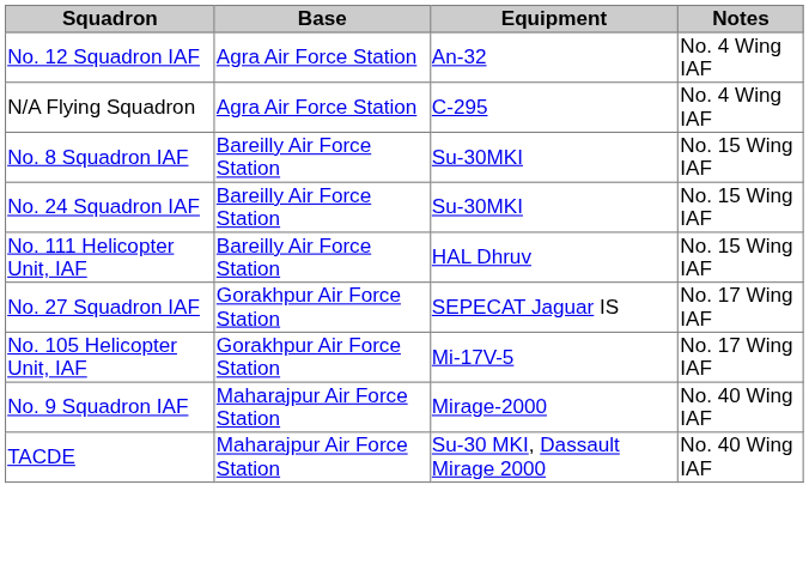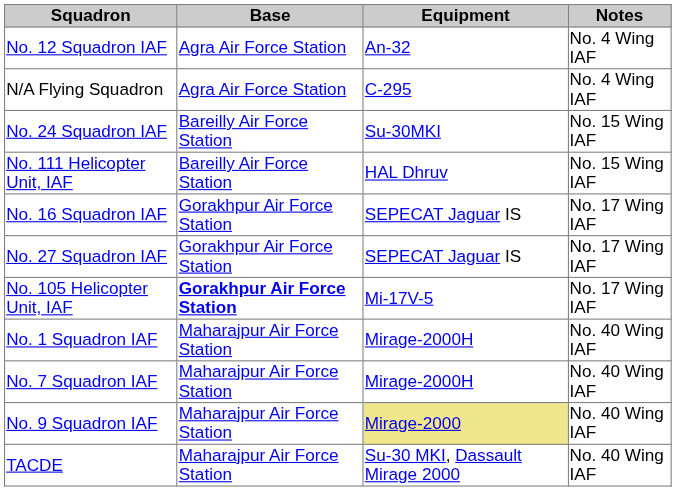 <table class="sortable" border=1 style="border-collapse: collapse;">
 <tr style="background:#ccc;">
 <th>Squadron</th>
 <th>Base</th>
 <th>Equipment</th>
 <th>Notes</th>
 </tr>
 <tr>
 <td><a href='#'>No. 12 Squadron IAF</a></td>
 <td><a href='#'>Agra Air Force Station</a></td>
 <td><a href='#'>An-32</a></td>
 <td>No. 4 Wing IAF</td>
 </tr>
 <tr>
 <td>N/A Flying Squadron</td>
 <td><a href='#'>Agra Air Force Station</a></td>
 <td><a href='#'>C-295</a></td>
 <td>No. 4 Wing IAF</td>
 </tr>
 <tr>
-<td><a href='#'>No. 8 Squadron IAF</a></td>
-<td><a href='#'>Bareilly Air Force Station</a></td>
-<td><a href='#'>Su-30MKI</a></td>
-<td>No. 15 Wing IAF</td>
-</tr>
-<tr>
 <td><a href='#'>No. 24 Squadron IAF</a></td>
 <td><a href='#'>Bareilly Air Force Station</a></td>
 <td><a href='#'>Su-30MKI</a></td>
 <td>No. 15 Wing IAF</td>
 </tr>
 <tr>
 <td><a href='#'>No. 111 Helicopter Unit, IAF</a></td>
 <td><a href='#'>Bareilly Air Force Station</a></td>
 <td><a href='#'>HAL Dhruv</a></td>
 <td>No. 15 Wing IAF</td>
 </tr>
 <tr>
+<td><a href='#'>No. 16 Squadron IAF</a></td>
+<td><a href='#'>Gorakhpur Air Force Station</a></td>
+<td><a href='#'>SEPECAT Jaguar</a> IS</td>
+<td>No. 17 Wing IAF</td>
+</tr>
+<tr>
 <td><a href='#'>No. 27 Squadron IAF</a></td>
 <td><a href='#'>Gorakhpur Air Force Station</a></td>
 <td><a href='#'>SEPECAT Jaguar</a> IS</td>
 <td>No. 17 Wing IAF</td>
 </tr>
 <tr>
 <td><a href='#'>No. 105 Helicopter Unit, IAF</a></td>
-<td><a href='#'>Gorakhpur Air Force Station</a></td>
+<td><strong><a href='#'>Gorakhpur Air Force Station</a></strong></td>
 <td><a href='#'>Mi-17V-5</a></td>
 <td>No. 17 Wing IAF</td>
 </tr>
 <tr>
+<td><a href='#'>No. 1 Squadron IAF</a></td>
+<td><a href='#'>Maharajpur Air Force Station</a></td>
+<td><a href='#'>Mirage-2000H</a></td>
+<td>No. 40 Wing IAF</td>
+</tr>
+<tr>
+<td><a href='#'>No. 7 Squadron IAF</a></td>
+<td><a href='#'>Maharajpur Air Force Station</a></td>
+<td><a href='#'>Mirage-2000H</a></td>
+<td>No. 40 Wing IAF</td>
+</tr>
+<tr>
 <td><a href='#'>No. 9 Squadron IAF</a></td>
 <td><a href='#'>Maharajpur Air Force Station</a></td>
-<td><a href='#'>Mirage-2000</a></td>
+<td style="background: khaki;"><a href='#'>Mirage-2000</a></td>
 <td>No. 40 Wing IAF</td>
 </tr>
 <tr>
 <td><a href='#'>TACDE</a></td>
 <td><a href='#'>Maharajpur Air Force Station</a></td>
 <td><a href='#'>Su-30 MKI</a>, <a href='#'>Dassault Mirage 2000</a></td>
 <td>No. 40 Wing IAF</td>
 </tr>
 </table>
